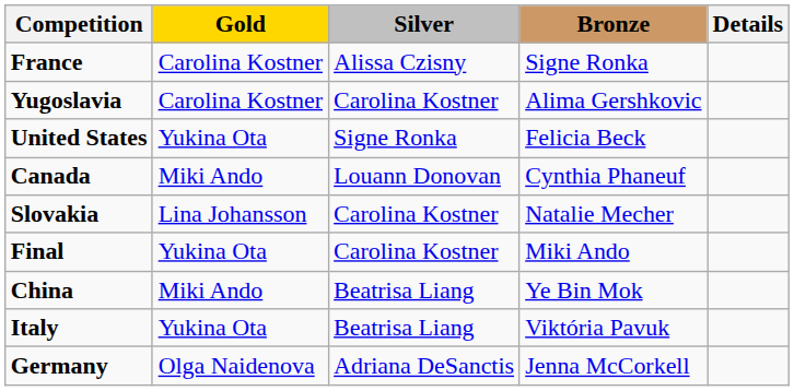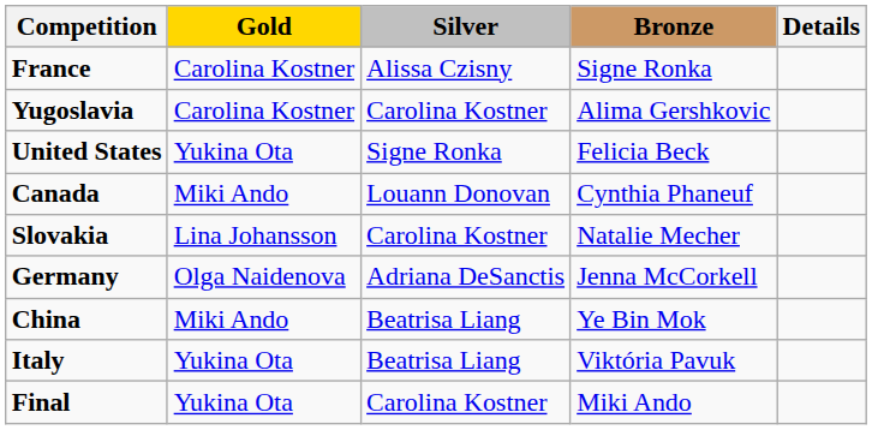 <table class="wikitable">
 <tr>
 <th>Competition</th>
 <td align=center bgcolor=gold><strong>Gold</strong></td>
 <td align=center bgcolor=silver><strong>Silver</strong></td>
 <td align=center bgcolor=cc9966><strong>Bronze</strong></td>
 <th>Details</th>
 </tr>
 <tr>
 <td><strong>France</strong></td>
 <td> <a href='#'>Carolina Kostner</a></td>
 <td> <a href='#'>Alissa Czisny</a></td>
 <td> <a href='#'>Signe Ronka</a></td>
 <td></td>
 </tr>
 <tr>
 <td><strong>Yugoslavia</strong></td>
 <td> <a href='#'>Carolina Kostner</a></td>
 <td> <a href='#'>Carolina Kostner</a></td>
 <td> <a href='#'>Alima Gershkovic</a></td>
 <td></td>
 </tr>
 <tr>
 <td><strong>United States</strong></td>
 <td> <a href='#'>Yukina Ota</a></td>
 <td> <a href='#'>Signe Ronka</a></td>
 <td> <a href='#'>Felicia Beck</a></td>
 <td></td>
 </tr>
 <tr>
 <td><strong>Canada</strong></td>
 <td> <a href='#'>Miki Ando</a></td>
 <td> <a href='#'>Louann Donovan</a></td>
 <td> <a href='#'>Cynthia Phaneuf</a></td>
 <td></td>
 </tr>
 <tr>
 <td><strong>Slovakia</strong></td>
 <td> <a href='#'>Lina Johansson</a></td>
 <td> <a href='#'>Carolina Kostner</a></td>
 <td> <a href='#'>Natalie Mecher</a></td>
 <td></td>
 </tr>
 <tr>
-<td><strong>Final</strong></td>
-<td> <a href='#'>Yukina Ota</a></td>
-<td> <a href='#'>Carolina Kostner</a></td>
-<td> <a href='#'>Miki Ando</a></td>
+<td><strong>Germany</strong></td>
+<td> <a href='#'>Olga Naidenova</a></td>
+<td> <a href='#'>Adriana DeSanctis</a></td>
+<td> <a href='#'>Jenna McCorkell</a></td>
 <td></td>
 </tr>
 <tr>
 <td><strong>China</strong></td>
 <td> <a href='#'>Miki Ando</a></td>
 <td> <a href='#'>Beatrisa Liang</a></td>
 <td> <a href='#'>Ye Bin Mok</a></td>
 <td></td>
 </tr>
 <tr>
 <td><strong>Italy</strong></td>
 <td> <a href='#'>Yukina Ota</a></td>
 <td> <a href='#'>Beatrisa Liang</a></td>
 <td> <a href='#'>Viktória Pavuk</a></td>
 <td></td>
 </tr>
 <tr>
-<td><strong>Germany</strong></td>
-<td> <a href='#'>Olga Naidenova</a></td>
-<td> <a href='#'>Adriana DeSanctis</a></td>
-<td> <a href='#'>Jenna McCorkell</a></td>
+<td><strong>Final</strong></td>
+<td> <a href='#'>Yukina Ota</a></td>
+<td> <a href='#'>Carolina Kostner</a></td>
+<td> <a href='#'>Miki Ando</a></td>
 <td></td>
 </tr>
 </table>
